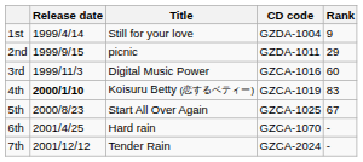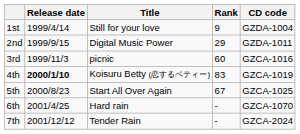 <table class=wikitable style="font-size:small">
 <tr>
 <th></th>
 <th>Release date</th>
 <th>Title</th>
+<th>Rank</th>
 <th>CD code</th>
-<th>Rank</th>
 </tr>
 <tr>
 <td>1st</td>
 <td>1999/4/14</td>
 <td>Still for your love</td>
+<td>9</td>
 <td>GZDA-1004</td>
-<td>9</td>
 </tr>
 <tr>
 <td>2nd</td>
 <td>1999/9/15</td>
-<td>picnic</td>
+<td>Digital Music Power</td>
+<td>29</td>
 <td>GZDA-1011</td>
-<td>29</td>
 </tr>
 <tr>
 <td>3rd</td>
 <td>1999/11/3</td>
-<td>Digital Music Power</td>
+<td>picnic</td>
+<td>60</td>
 <td>GZCA-1016</td>
-<td>60</td>
 </tr>
 <tr>
 <td>4th</td>
 <td><strong>2000/1/10</strong></td>
 <td>Koisuru Betty <small>(恋するベティー)</small></td>
+<td>83</td>
 <td>GZCA-1019</td>
-<td>83</td>
 </tr>
 <tr>
 <td>5th</td>
 <td>2000/8/23</td>
 <td>Start All Over Again</td>
+<td>67</td>
 <td>GZCA-1025</td>
-<td>67</td>
 </tr>
 <tr>
 <td>6th</td>
 <td>2001/4/25</td>
 <td>Hard rain</td>
+<td>-</td>
 <td>GZCA-1070</td>
-<td>-</td>
 </tr>
 <tr>
 <td>7th</td>
 <td>2001/12/12</td>
 <td>Tender Rain</td>
+<td>-</td>
 <td>GZCA-2024</td>
-<td>-</td>
 </tr>
 </table>
